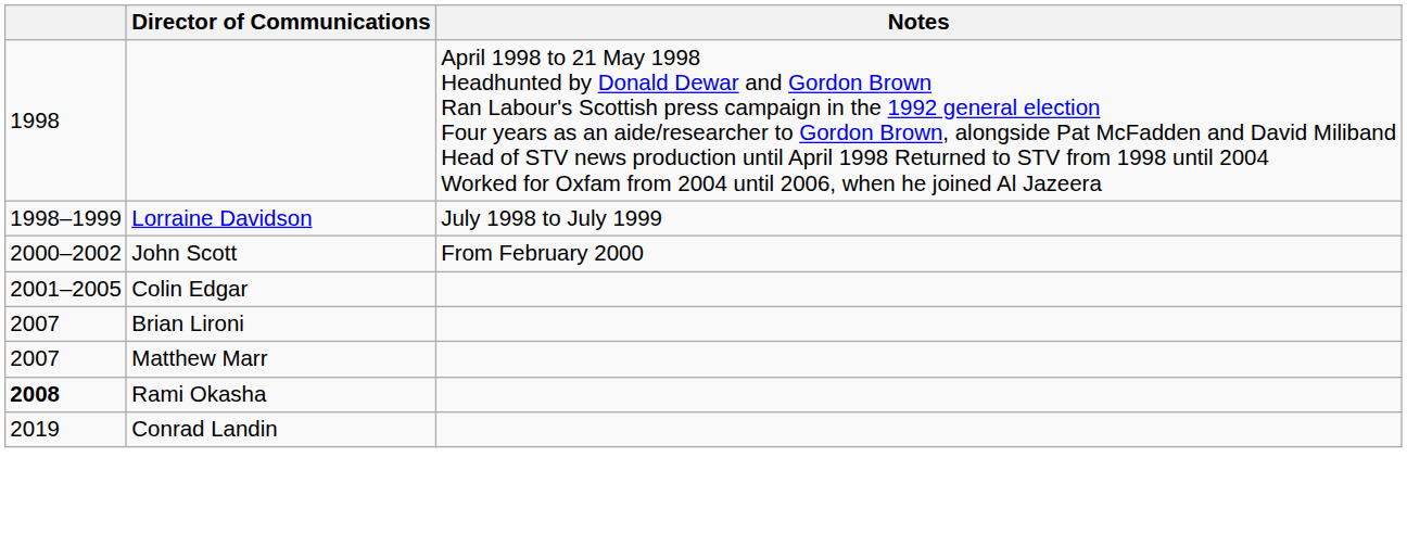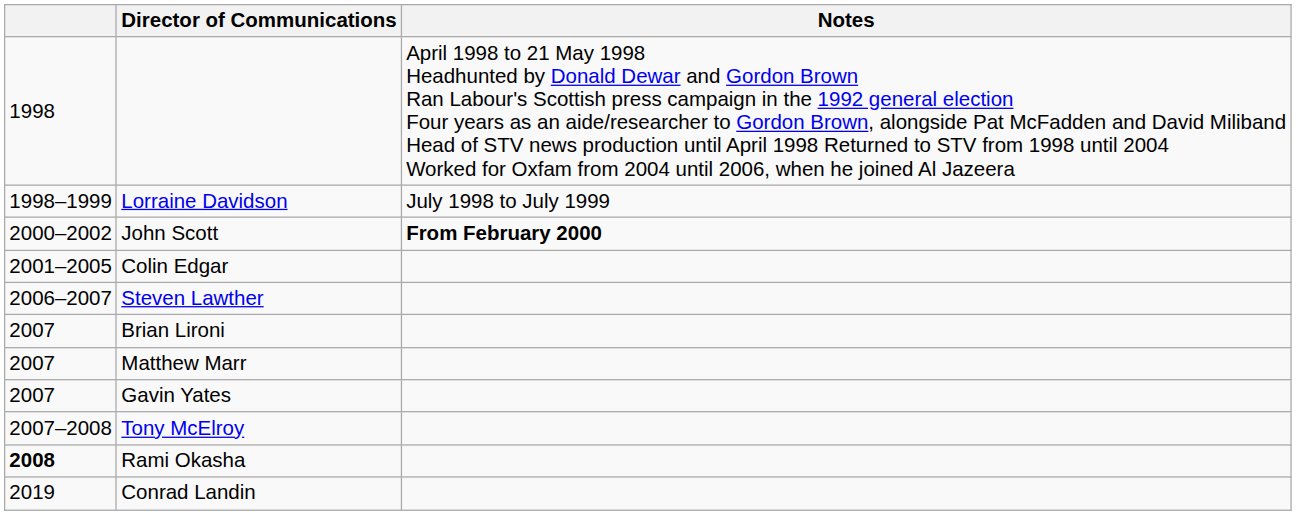 <table class="wikitable">
 <tr>
 <th></th>
 <th>Director of Communications</th>
 <th>Notes</th>
 </tr>
 <tr>
 <td>1998</td>
 <td></td>
 <td>April 1998 to 21 May 1998<br>Headhunted by <a href='#'>Donald Dewar</a> and <a href='#'>Gordon Brown</a><br>Ran Labour's Scottish press campaign in the <a href='#'>1992 general election</a><br>Four years as an aide/researcher to <a href='#'>Gordon Brown</a>, alongside Pat McFadden and David Miliband<br>Head of STV news production until April 1998 Returned to STV from 1998 until 2004<br>Worked for Oxfam from 2004 until 2006, when he joined Al Jazeera</td>
 </tr>
 <tr>
 <td>1998–1999</td>
 <td><a href='#'>Lorraine Davidson</a></td>
 <td>July 1998 to July 1999</td>
 </tr>
 <tr>
 <td>2000–2002</td>
 <td>John Scott</td>
-<td>From February 2000</td>
+<td><strong>From February 2000</strong></td>
 </tr>
 <tr>
 <td>2001–2005</td>
 <td>Colin Edgar</td>
+<td></td>
+</tr>
+<tr>
+<td>2006–2007</td>
+<td><a href='#'>Steven Lawther</a></td>
 <td></td>
 </tr>
 <tr>
 <td>2007</td>
 <td>Brian Lironi</td>
 <td></td>
 </tr>
 <tr>
 <td>2007</td>
 <td>Matthew Marr</td>
 <td></td>
 </tr>
 <tr>
+<td>2007</td>
+<td>Gavin Yates</td>
+<td></td>
+</tr>
+<tr>
+<td>2007–2008</td>
+<td><a href='#'>Tony McElroy</a></td>
+<td></td>
+</tr>
+<tr>
 <td><strong>2008</strong></td>
 <td>Rami Okasha</td>
 <td></td>
 </tr>
 <tr>
 <td>2019</td>
 <td>Conrad Landin</td>
 <td></td>
 </tr>
 </table>
